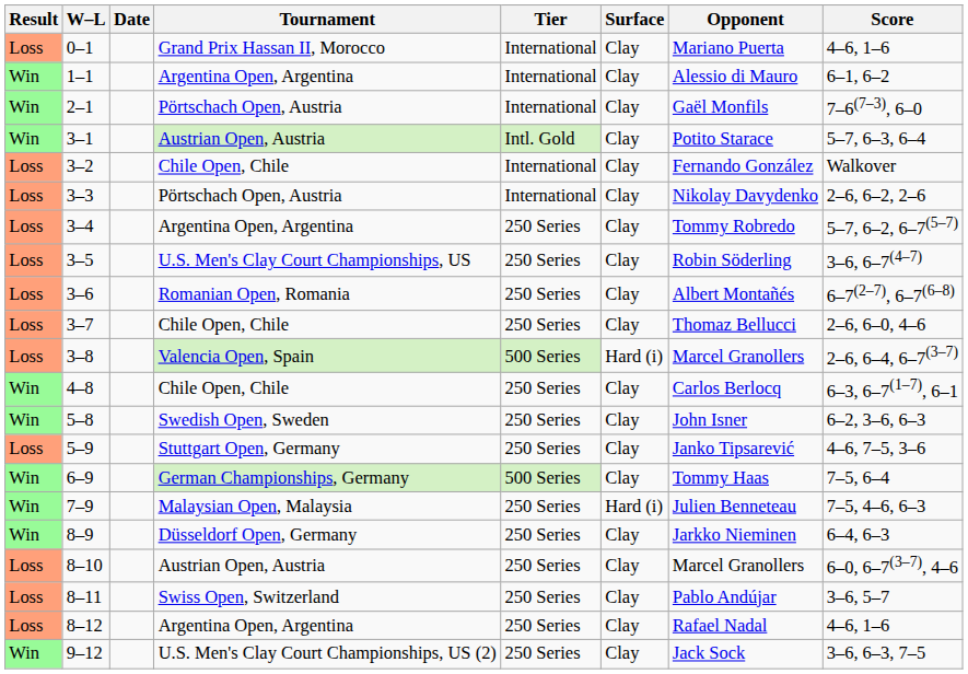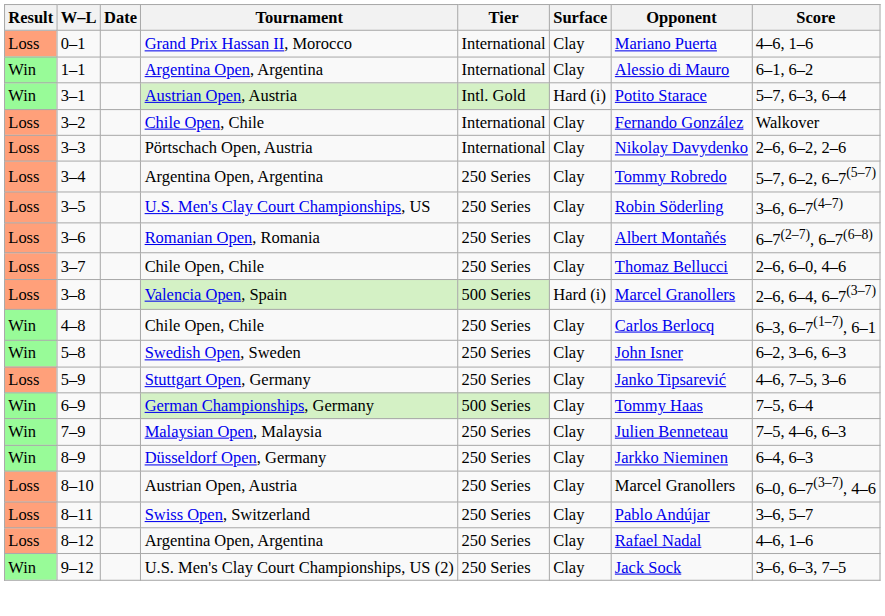 <table class="sortable wikitable">
 <tr>
 <th>Result</th>
 <th class="unsortable">W–L</th>
 <th>Date</th>
 <th>Tournament</th>
 <th>Tier</th>
 <th>Surface</th>
 <th>Opponent</th>
 <th class="unsortable">Score</th>
 </tr>
 <tr>
 <td style="background:#ffa07a;">Loss</td>
 <td>0–1</td>
 <td><a href='#'></a></td>
 <td><a href='#'>Grand Prix Hassan II</a>, Morocco</td>
 <td>International</td>
 <td>Clay</td>
 <td> <a href='#'>Mariano Puerta</a></td>
 <td>4–6, 1–6</td>
 </tr>
 <tr>
 <td style="background:#98fb98;">Win</td>
 <td>1–1</td>
 <td><a href='#'></a></td>
 <td><a href='#'>Argentina Open</a>, Argentina</td>
 <td>International</td>
 <td>Clay</td>
 <td> <a href='#'>Alessio di Mauro</a></td>
 <td>6–1, 6–2</td>
 </tr>
 <tr>
 <td style="background:#98fb98;">Win</td>
-<td>2–1</td>
-<td><a href='#'></a></td>
-<td><a href='#'>Pörtschach Open</a>, Austria</td>
-<td>International</td>
-<td>Clay</td>
-<td> <a href='#'>Gaël Monfils</a></td>
-<td>7–6<sup>(7–3)</sup>, 6–0</td>
-</tr>
-<tr>
-<td style="background:#98fb98;">Win</td>
 <td>3–1</td>
 <td><a href='#'></a></td>
 <td style="background:#D4F1C5;"><a href='#'>Austrian Open</a>, Austria</td>
 <td style="background:#D4F1C5;">Intl. Gold</td>
-<td>Clay</td>
+<td>Hard (i)</td>
 <td> <a href='#'>Potito Starace</a></td>
 <td>5–7, 6–3, 6–4</td>
 </tr>
 <tr>
 <td style="background:#ffa07a;">Loss</td>
 <td>3–2</td>
 <td><a href='#'></a></td>
 <td><a href='#'>Chile Open</a>, Chile</td>
 <td>International</td>
 <td>Clay</td>
 <td> <a href='#'>Fernando González</a></td>
 <td>Walkover</td>
 </tr>
 <tr>
 <td style="background:#ffa07a;">Loss</td>
 <td>3–3</td>
 <td><a href='#'></a></td>
 <td>Pörtschach Open, Austria</td>
 <td>International</td>
 <td>Clay</td>
 <td> <a href='#'>Nikolay Davydenko</a></td>
 <td>2–6, 6–2, 2–6</td>
 </tr>
 <tr>
 <td style="background:#ffa07a;">Loss</td>
 <td>3–4</td>
 <td><a href='#'></a></td>
 <td>Argentina Open, Argentina</td>
 <td>250 Series</td>
 <td>Clay</td>
 <td> <a href='#'>Tommy Robredo</a></td>
 <td>5–7, 6–2, 6–7<sup>(5–7)</sup></td>
 </tr>
 <tr>
 <td style="background:#ffa07a;">Loss</td>
 <td>3–5</td>
 <td><a href='#'></a></td>
 <td><a href='#'>U.S. Men's Clay Court Championships</a>, US</td>
 <td>250 Series</td>
 <td>Clay</td>
 <td> <a href='#'>Robin Söderling</a></td>
 <td>3–6, 6–7<sup>(4–7)</sup></td>
 </tr>
 <tr>
 <td style="background:#ffa07a;">Loss</td>
 <td>3–6</td>
 <td><a href='#'></a></td>
 <td><a href='#'>Romanian Open</a>, Romania</td>
 <td>250 Series</td>
 <td>Clay</td>
 <td> <a href='#'>Albert Montañés</a></td>
 <td>6–7<sup>(2–7)</sup>, 6–7<sup>(6–8)</sup></td>
 </tr>
 <tr>
 <td style="background:#ffa07a;">Loss</td>
 <td>3–7</td>
 <td><a href='#'></a></td>
 <td>Chile Open, Chile</td>
 <td>250 Series</td>
 <td>Clay</td>
 <td> <a href='#'>Thomaz Bellucci</a></td>
 <td>2–6, 6–0, 4–6</td>
 </tr>
 <tr>
 <td style="background:#ffa07a;">Loss</td>
 <td>3–8</td>
 <td><a href='#'></a></td>
 <td style="background:#D4F1C5;"><a href='#'>Valencia Open</a>, Spain</td>
 <td style="background:#D4F1C5;">500 Series</td>
 <td>Hard (i)</td>
 <td> <a href='#'>Marcel Granollers</a></td>
 <td>2–6, 6–4, 6–7<sup>(3–7)</sup></td>
 </tr>
 <tr>
 <td style="background:#98fb98;">Win</td>
 <td>4–8</td>
 <td><a href='#'></a></td>
 <td>Chile Open, Chile</td>
 <td>250 Series</td>
 <td>Clay</td>
 <td> <a href='#'>Carlos Berlocq</a></td>
 <td>6–3, 6–7<sup>(1–7)</sup>, 6–1</td>
 </tr>
 <tr>
 <td style="background:#98fb98;">Win</td>
 <td>5–8</td>
 <td><a href='#'></a></td>
 <td><a href='#'>Swedish Open</a>, Sweden</td>
 <td>250 Series</td>
 <td>Clay</td>
 <td> <a href='#'>John Isner</a></td>
 <td>6–2, 3–6, 6–3</td>
 </tr>
 <tr>
 <td style="background:#ffa07a;">Loss</td>
 <td>5–9</td>
 <td><a href='#'></a></td>
 <td><a href='#'>Stuttgart Open</a>, Germany</td>
 <td>250 Series</td>
 <td>Clay</td>
 <td> <a href='#'>Janko Tipsarević</a></td>
 <td>4–6, 7–5, 3–6</td>
 </tr>
 <tr>
 <td style="background:#98fb98;">Win</td>
 <td>6–9</td>
 <td><a href='#'></a></td>
 <td style="background:#D4F1C5;"><a href='#'>German Championships</a>, Germany</td>
 <td style="background:#D4F1C5;">500 Series</td>
 <td>Clay</td>
 <td> <a href='#'>Tommy Haas</a></td>
 <td>7–5, 6–4</td>
 </tr>
 <tr>
 <td style="background:#98fb98;">Win</td>
 <td>7–9</td>
 <td><a href='#'></a></td>
 <td><a href='#'>Malaysian Open</a>, Malaysia</td>
 <td>250 Series</td>
-<td>Hard (i)</td>
+<td>Clay</td>
 <td> <a href='#'>Julien Benneteau</a></td>
 <td>7–5, 4–6, 6–3</td>
 </tr>
 <tr>
 <td style="background:#98fb98;">Win</td>
 <td>8–9</td>
 <td><a href='#'></a></td>
 <td><a href='#'>Düsseldorf Open</a>, Germany</td>
 <td>250 Series</td>
 <td>Clay</td>
 <td> <a href='#'>Jarkko Nieminen</a></td>
 <td>6–4, 6–3</td>
 </tr>
 <tr>
 <td style="background:#ffa07a;">Loss</td>
 <td>8–10</td>
 <td><a href='#'></a></td>
 <td>Austrian Open, Austria</td>
 <td>250 Series</td>
 <td>Clay</td>
 <td> Marcel Granollers</td>
 <td>6–0, 6–7<sup>(3–7)</sup>, 4–6</td>
 </tr>
 <tr>
 <td style="background:#ffa07a;">Loss</td>
 <td>8–11</td>
 <td><a href='#'></a></td>
 <td><a href='#'>Swiss Open</a>, Switzerland</td>
 <td>250 Series</td>
 <td>Clay</td>
 <td> <a href='#'>Pablo Andújar</a></td>
 <td>3–6, 5–7</td>
 </tr>
 <tr>
 <td style="background:#ffa07a;">Loss</td>
 <td>8–12</td>
 <td><a href='#'></a></td>
 <td>Argentina Open, Argentina</td>
 <td>250 Series</td>
 <td>Clay</td>
 <td> <a href='#'>Rafael Nadal</a></td>
 <td>4–6, 1–6</td>
 </tr>
 <tr>
 <td style="background:#98fb98;">Win</td>
 <td>9–12</td>
 <td><a href='#'></a></td>
 <td>U.S. Men's Clay Court Championships, US (2)</td>
 <td>250 Series</td>
 <td>Clay</td>
 <td> <a href='#'>Jack Sock</a></td>
 <td>3–6, 6–3, 7–5</td>
 </tr>
 </table>
